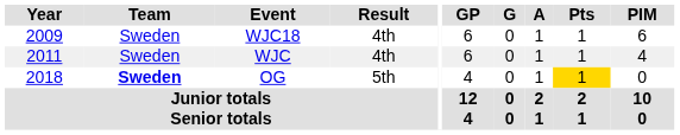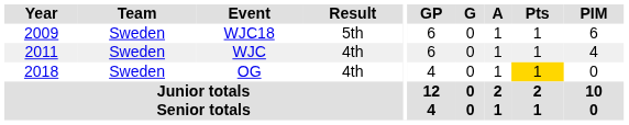 <table border="0" cellpadding="1" cellspacing="0" ID="Table3" style="text-align:center; width:40em">
 <tr ALIGN="center" bgcolor="#e0e0e0">
 <th>Year</th>
 <th>Team</th>
 <th>Event</th>
 <th>Result</th>
 <th rowspan="99" bgcolor="#ffffff"></th>
 <th>GP</th>
 <th>G</th>
 <th>A</th>
 <th>Pts</th>
 <th>PIM</th>
 </tr>
 <tr>
 <td><a href='#'>2009</a></td>
 <td><a href='#'>Sweden</a></td>
 <td><a href='#'>WJC18</a></td>
-<td>4th</td>
+<td>5th</td>
 <td>6</td>
 <td>0</td>
 <td>1</td>
 <td>1</td>
 <td>6</td>
 </tr>
 <tr bgcolor="#f0f0f0">
 <td><a href='#'>2011</a></td>
 <td><a href='#'>Sweden</a></td>
 <td><a href='#'>WJC</a></td>
 <td>4th</td>
 <td>6</td>
 <td>0</td>
 <td>1</td>
 <td>1</td>
 <td>4</td>
 </tr>
 <tr>
 <td><a href='#'>2018</a></td>
-<td><strong><a href='#'>Sweden</a></strong></td>
+<td><a href='#'>Sweden</a></td>
 <td><a href='#'>OG</a></td>
-<td>5th</td>
+<td>4th</td>
 <td>4</td>
 <td>0</td>
 <td>1</td>
 <td style="background: gold;">1</td>
 <td>0</td>
 </tr>
 <tr bgcolor="#e0e0e0">
 <th colspan="4">Junior totals</th>
 <th>12</th>
 <th>0</th>
 <th>2</th>
 <th>2</th>
 <th>10</th>
 </tr>
 <tr bgcolor="#e0e0e0">
 <th colspan="4">Senior totals</th>
 <th>4</th>
 <th>0</th>
 <th>1</th>
 <th>1</th>
 <th>0</th>
 </tr>
 </table>
